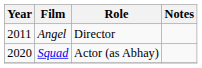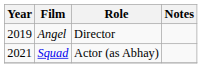 <table class="wikitable sortable">
 <tr>
 <th>Year</th>
 <th>Film</th>
 <th>Role</th>
 <th>Notes</th>
 </tr>
 <tr>
-<td>2011</td>
+<td>2019</td>
 <td><em>Angel</em></td>
 <td>Director</td>
 <td></td>
 </tr>
 <tr>
-<td>2020</td>
+<td>2021</td>
 <td><em><a href='#'>Squad</a></em></td>
 <td>Actor (as Abhay)</td>
 <td></td>
 </tr>
 <tr>
 </tr>
 </table>
